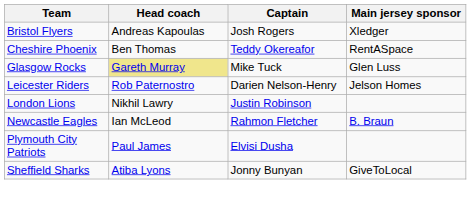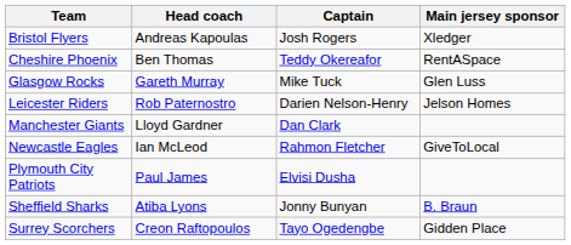 <table class="wikitable sortable" style="text-align: left;">
 <tr>
 <th scope="col" style="width: 140px;">Team</th>
 <th scope="col" style="width: 160px;">Head coach</th>
 <th scope="col" style="width: 160px;">Captain</th>
 <th scope="col" style="width: 160px;">Main jersey sponsor</th>
 </tr>
 <tr>
 <td><a href='#'>Bristol Flyers</a></td>
 <td> Andreas Kapoulas</td>
 <td> Josh Rogers</td>
 <td>Xledger</td>
 </tr>
 <tr>
 <td><a href='#'>Cheshire Phoenix</a></td>
 <td> Ben Thomas</td>
 <td> <a href='#'>Teddy Okereafor</a></td>
 <td>RentASpace</td>
 </tr>
 <tr>
 <td><a href='#'>Glasgow Rocks</a></td>
-<td style="background: khaki;"> <a href='#'>Gareth Murray</a></td>
+<td> <a href='#'>Gareth Murray</a></td>
 <td> Mike Tuck</td>
 <td>Glen Luss</td>
 </tr>
 <tr>
 <td><a href='#'>Leicester Riders</a></td>
 <td> <a href='#'>Rob Paternostro</a></td>
 <td> Darien Nelson-Henry</td>
 <td>Jelson Homes</td>
 </tr>
 <tr>
-<td><a href='#'>London Lions</a></td>
-<td> Nikhil Lawry</td>
-<td> <a href='#'>Justin Robinson</a></td>
+<td><a href='#'>Manchester Giants</a></td>
+<td> Lloyd Gardner</td>
+<td> <a href='#'>Dan Clark</a></td>
 <td></td>
 </tr>
 <tr>
 <td><a href='#'>Newcastle Eagles</a></td>
 <td> Ian McLeod</td>
 <td> <a href='#'>Rahmon Fletcher</a></td>
-<td><a href='#'>B. Braun</a></td>
+<td>GiveToLocal</td>
 </tr>
 <tr>
 <td><a href='#'>Plymouth City Patriots</a></td>
 <td> <a href='#'>Paul James</a></td>
 <td> <a href='#'>Elvisi Dusha</a></td>
 <td></td>
 </tr>
 <tr>
 <td><a href='#'>Sheffield Sharks</a></td>
 <td> <a href='#'>Atiba Lyons</a></td>
 <td> Jonny Bunyan</td>
-<td>GiveToLocal</td>
+<td><a href='#'>B. Braun</a></td>
+</tr>
+<tr>
+<td><a href='#'>Surrey Scorchers</a></td>
+<td> <a href='#'>Creon Raftopoulos</a></td>
+<td> <a href='#'>Tayo Ogedengbe</a></td>
+<td>Gidden Place</td>
 </tr>
 </table>
